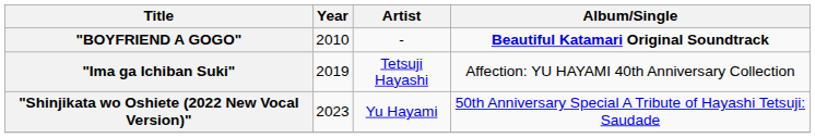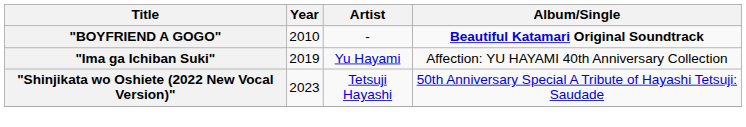 <table class="wikitable plainrowheaders" style="text-align:center;">
 <tr>
 <th scope="col">Title</th>
 <th scope="col">Year</th>
 <th scope="col">Artist</th>
 <th scope="col">Album/Single</th>
 </tr>
 <tr>
 <th scope="row">"BOYFRIEND A GOGO"</th>
 <td>2010</td>
 <td>-</td>
 <td><strong><a href='#'>Beautiful Katamari</a> Original Soundtrack</strong></td>
 </tr>
 <tr>
 <th scope="row">"Ima ga Ichiban Suki"</th>
 <td>2019</td>
-<td><a href='#'>Tetsuji Hayashi</a></td>
+<td><a href='#'>Yu Hayami</a></td>
 <td>Affection: YU HAYAMI 40th Anniversary Collection</td>
 </tr>
 <tr>
 <th scope="row">"Shinjikata wo Oshiete (2022 New Vocal Version)"</th>
 <td>2023</td>
-<td><a href='#'>Yu Hayami</a></td>
+<td><a href='#'>Tetsuji Hayashi</a></td>
 <td><a href='#'>50th Anniversary Special A Tribute of Hayashi Tetsuji: Saudade</a></td>
 </tr>
 <tr>
 </tr>
 </table>
